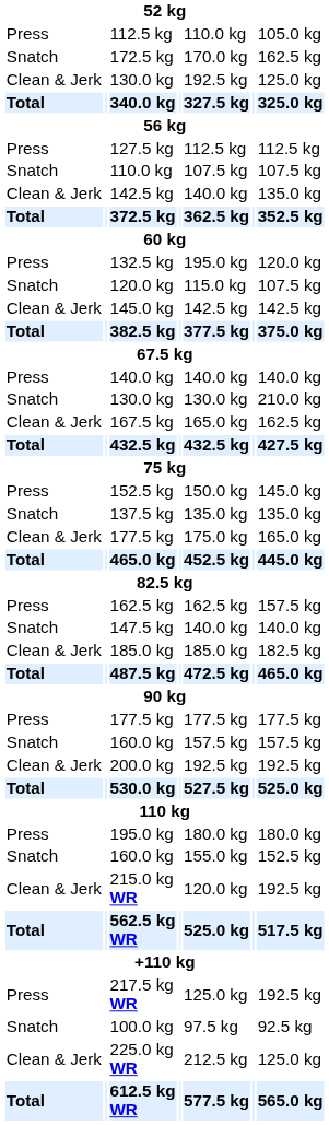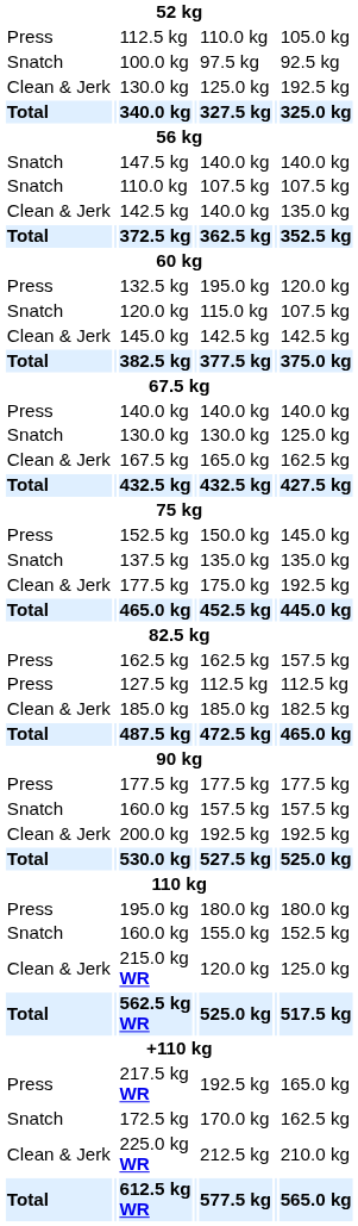 <table>
 <tr>
 <th colspan=7>52 kg</th>
 </tr>
 <tr>
 <td>Press</td>
 <td></td>
 <td>112.5 kg</td>
 <td></td>
 <td>110.0 kg</td>
 <td></td>
 <td>105.0 kg</td>
 </tr>
 <tr>
 <td>Snatch</td>
 <td></td>
-<td>172.5 kg</td>
+<td>100.0 kg</td>
 <td></td>
-<td>170.0 kg</td>
+<td>97.5 kg</td>
 <td></td>
-<td>162.5 kg</td>
+<td>92.5 kg</td>
 </tr>
 <tr>
 <td>Clean & Jerk</td>
 <td></td>
 <td>130.0 kg</td>
 <td></td>
+<td>125.0 kg</td>
+<td></td>
 <td>192.5 kg</td>
-<td></td>
-<td>125.0 kg</td>
 </tr>
 <tr bgcolor=#dfefff>
 <td><strong>Total</strong></td>
 <td></td>
 <td><strong>340.0 kg</strong></td>
 <td></td>
 <td><strong>327.5 kg</strong></td>
 <td></td>
 <td><strong>325.0 kg</strong></td>
 </tr>
 <tr>
 <th colspan=7>56 kg</th>
 </tr>
 <tr>
-<td>Press</td>
+<td>Snatch</td>
 <td></td>
-<td>127.5 kg</td>
+<td>147.5 kg</td>
 <td></td>
-<td>112.5 kg</td>
+<td>140.0 kg</td>
 <td></td>
-<td>112.5 kg</td>
+<td>140.0 kg</td>
 </tr>
 <tr>
 <td>Snatch</td>
 <td></td>
 <td>110.0 kg</td>
 <td></td>
 <td>107.5 kg</td>
 <td></td>
 <td>107.5 kg</td>
 </tr>
 <tr>
 <td>Clean & Jerk</td>
 <td></td>
 <td>142.5 kg</td>
 <td></td>
 <td>140.0 kg</td>
 <td></td>
 <td>135.0 kg</td>
 </tr>
 <tr bgcolor=#dfefff>
 <td><strong>Total</strong></td>
 <td></td>
 <td><strong>372.5 kg</strong></td>
 <td></td>
 <td><strong>362.5 kg</strong></td>
 <td></td>
 <td><strong>352.5 kg</strong></td>
 </tr>
 <tr>
 <th colspan=7>60 kg</th>
 </tr>
 <tr>
 <td>Press</td>
 <td></td>
 <td>132.5 kg</td>
 <td></td>
 <td>195.0 kg</td>
 <td></td>
 <td>120.0 kg</td>
 </tr>
 <tr>
 <td>Snatch</td>
 <td></td>
 <td>120.0 kg</td>
 <td></td>
 <td>115.0 kg</td>
 <td></td>
 <td>107.5 kg</td>
 </tr>
 <tr>
 <td>Clean & Jerk</td>
 <td></td>
 <td>145.0 kg</td>
 <td></td>
 <td>142.5 kg</td>
 <td></td>
 <td>142.5 kg</td>
 </tr>
 <tr bgcolor=#dfefff>
 <td><strong>Total</strong></td>
 <td></td>
 <td><strong>382.5 kg</strong></td>
 <td></td>
 <td><strong>377.5 kg</strong></td>
 <td></td>
 <td><strong>375.0 kg</strong></td>
 </tr>
 <tr>
 <th colspan=7>67.5 kg</th>
 </tr>
 <tr>
 <td>Press</td>
 <td></td>
 <td>140.0 kg</td>
 <td></td>
 <td>140.0 kg</td>
 <td></td>
 <td>140.0 kg</td>
 </tr>
 <tr>
 <td>Snatch</td>
 <td></td>
 <td>130.0 kg</td>
 <td></td>
 <td>130.0 kg</td>
 <td></td>
-<td>210.0 kg</td>
+<td>125.0 kg</td>
 </tr>
 <tr>
 <td>Clean & Jerk</td>
 <td></td>
 <td>167.5 kg</td>
 <td></td>
 <td>165.0 kg</td>
 <td></td>
 <td>162.5 kg</td>
 </tr>
 <tr bgcolor=#dfefff>
 <td><strong>Total</strong></td>
 <td></td>
 <td><strong>432.5 kg</strong></td>
 <td></td>
 <td><strong>432.5 kg</strong></td>
 <td></td>
 <td><strong>427.5 kg</strong></td>
 </tr>
 <tr>
 <th colspan=7>75 kg</th>
 </tr>
 <tr>
 <td>Press</td>
 <td></td>
 <td>152.5 kg</td>
 <td></td>
 <td>150.0 kg</td>
 <td></td>
 <td>145.0 kg</td>
 </tr>
 <tr>
 <td>Snatch</td>
 <td></td>
 <td>137.5 kg</td>
 <td></td>
 <td>135.0 kg</td>
 <td></td>
 <td>135.0 kg</td>
 </tr>
 <tr>
 <td>Clean & Jerk</td>
 <td></td>
 <td>177.5 kg</td>
 <td></td>
 <td>175.0 kg</td>
 <td></td>
-<td>165.0 kg</td>
+<td>192.5 kg</td>
 </tr>
 <tr bgcolor=#dfefff>
 <td><strong>Total</strong></td>
 <td></td>
 <td><strong>465.0 kg</strong></td>
 <td></td>
 <td><strong>452.5 kg</strong></td>
 <td></td>
 <td><strong>445.0 kg</strong></td>
 </tr>
 <tr>
 <th colspan=7>82.5 kg</th>
 </tr>
 <tr>
 <td>Press</td>
 <td></td>
 <td>162.5 kg</td>
 <td></td>
 <td>162.5 kg</td>
 <td></td>
 <td>157.5 kg</td>
 </tr>
 <tr>
-<td>Snatch</td>
+<td>Press</td>
 <td></td>
-<td>147.5 kg</td>
+<td>127.5 kg</td>
 <td></td>
-<td>140.0 kg</td>
+<td>112.5 kg</td>
 <td></td>
-<td>140.0 kg</td>
+<td>112.5 kg</td>
 </tr>
 <tr>
 <td>Clean & Jerk</td>
 <td></td>
 <td>185.0 kg</td>
 <td></td>
 <td>185.0 kg</td>
 <td></td>
 <td>182.5 kg</td>
 </tr>
 <tr bgcolor=#dfefff>
 <td><strong>Total</strong></td>
 <td></td>
 <td><strong>487.5 kg</strong></td>
 <td></td>
 <td><strong>472.5 kg</strong></td>
 <td></td>
 <td><strong>465.0 kg</strong></td>
 </tr>
 <tr>
 <th colspan=7>90 kg</th>
 </tr>
 <tr>
 <td>Press</td>
 <td></td>
 <td>177.5 kg</td>
 <td></td>
 <td>177.5 kg</td>
 <td></td>
 <td>177.5 kg</td>
 </tr>
 <tr>
 <td>Snatch</td>
 <td></td>
 <td>160.0 kg</td>
 <td></td>
 <td>157.5 kg</td>
 <td></td>
 <td>157.5 kg</td>
 </tr>
 <tr>
 <td>Clean & Jerk</td>
 <td></td>
 <td>200.0 kg</td>
 <td></td>
 <td>192.5 kg</td>
 <td></td>
 <td>192.5 kg</td>
 </tr>
 <tr bgcolor=#dfefff>
 <td><strong>Total</strong></td>
 <td></td>
 <td><strong>530.0 kg</strong></td>
 <td></td>
 <td><strong>527.5 kg</strong></td>
 <td></td>
 <td><strong>525.0 kg</strong></td>
 </tr>
 <tr>
 <th colspan=7>110 kg</th>
 </tr>
 <tr>
 <td>Press</td>
 <td></td>
 <td>195.0 kg</td>
 <td></td>
 <td>180.0 kg</td>
 <td></td>
 <td>180.0 kg</td>
 </tr>
 <tr>
 <td>Snatch</td>
 <td></td>
 <td>160.0 kg</td>
 <td></td>
 <td>155.0 kg</td>
 <td></td>
 <td>152.5 kg</td>
 </tr>
 <tr>
 <td>Clean & Jerk</td>
 <td></td>
 <td>215.0 kg<br><strong><a href='#'>WR</a></strong></td>
 <td></td>
 <td>120.0 kg</td>
 <td></td>
-<td>192.5 kg</td>
+<td>125.0 kg</td>
 </tr>
 <tr bgcolor=#dfefff>
 <td><strong>Total</strong></td>
 <td></td>
 <td><strong>562.5 kg</strong><br><strong><a href='#'>WR</a></strong></td>
 <td></td>
 <td><strong>525.0 kg</strong></td>
 <td></td>
 <td><strong>517.5 kg</strong></td>
 </tr>
 <tr>
 <th colspan=7>+110 kg</th>
 </tr>
 <tr>
 <td>Press</td>
 <td></td>
 <td>217.5 kg<br><strong><a href='#'>WR</a></strong></td>
 <td></td>
-<td>125.0 kg</td>
+<td>192.5 kg</td>
 <td></td>
-<td>192.5 kg</td>
+<td>165.0 kg</td>
 </tr>
 <tr>
 <td>Snatch</td>
 <td></td>
-<td>100.0 kg</td>
+<td>172.5 kg</td>
 <td></td>
-<td>97.5 kg</td>
+<td>170.0 kg</td>
 <td></td>
-<td>92.5 kg</td>
+<td>162.5 kg</td>
 </tr>
 <tr>
 <td>Clean & Jerk</td>
 <td></td>
 <td>225.0 kg<br><strong><a href='#'>WR</a></strong></td>
 <td></td>
 <td>212.5 kg</td>
 <td></td>
-<td>125.0 kg</td>
+<td>210.0 kg</td>
 </tr>
 <tr bgcolor=#dfefff>
 <td><strong>Total</strong></td>
 <td></td>
 <td><strong>612.5 kg</strong><br><strong><a href='#'>WR</a></strong></td>
 <td></td>
 <td><strong>577.5 kg</strong></td>
 <td></td>
 <td><strong>565.0 kg</strong></td>
 </tr>
 </table>
